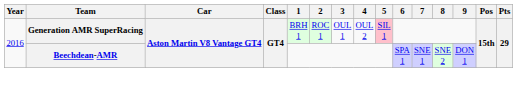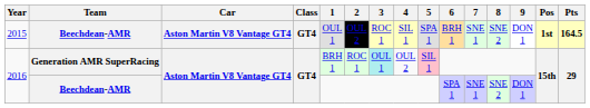 <table class="wikitable" style="text-align:center; font-size:85%">
 <tr>
 <th>Year</th>
 <th>Team</th>
 <th>Car</th>
 <th>Class</th>
 <th>1</th>
 <th>2</th>
 <th>3</th>
 <th>4</th>
 <th>5</th>
 <th>6</th>
 <th>7</th>
 <th>8</th>
 <th>9</th>
 <th>Pos</th>
 <th>Pts</th>
 </tr>
 <tr>
+<td><a href='#'>2015</a></td>
+<th nowrap><a href='#'>Beechdean</a>-<a href='#'>AMR</a></th>
+<th nowrap><a href='#'>Aston Martin V8 Vantage GT4</a></th>
+<th>GT4</th>
+<td style="background:#DFDFDF;"><a href='#'>OUL<br>1</a><br></td>
+<td style="background:#000000; color:white"><a href='#'><span>OUL<br>2</span></a><br></td>
+<td style="background:#FFFFBF;"><a href='#'>ROC<br>1</a><br></td>
+<td style="background:#FFFFBF;"><a href='#'>SIL<br>1</a><br></td>
+<td style="background:#DFDFDF;"><a href='#'>SPA<br>1</a><br></td>
+<td style="background:#FFDF9F;"><a href='#'>BRH<br>1</a><br></td>
+<td style="background:#DFFFDF;"><a href='#'>SNE<br>1</a><br></td>
+<td style="background:#DFFFDF;"><a href='#'>SNE<br>2</a><br></td>
+<td style="background:#FFFFFF;"><a href='#'>DON<br>1</a><br></td>
+<th style="background:#FFFFBF;">1st</th>
+<th style="background:#FFFFBF;">164.5</th>
+</tr>
+<tr>
 <td rowspan=2><a href='#'>2016</a></td>
 <th nowrap>Generation AMR SuperRacing</th>
 <th rowspan=2 nowrap><a href='#'>Aston Martin V8 Vantage GT4</a></th>
 <th rowspan=2>GT4</th>
 <td style="background:#DFFFDF;"><a href='#'>BRH<br>1</a><br></td>
 <td style="background:#DFFFDF;"><a href='#'>ROC<br>1</a><br></td>
-<td><a href='#'>OUL<br>1</a></td>
+<td style="background: paleturquoise;"><a href='#'>OUL<br>1</a></td>
 <td><a href='#'>OUL<br>2</a></td>
 <td style="background: pink;"><a href='#'>SIL<br>1</a></td>
 <td colspan=4></td>
 <th rowspan=2>15th</th>
 <th rowspan=2>29</th>
 </tr>
 <tr>
 <th nowrap><a href='#'>Beechdean</a>-<a href='#'>AMR</a></th>
 <td colspan=5></td>
 <td style="background:#CFCFFF;"><a href='#'>SPA<br>1</a><br></td>
 <td style="background:#CFCFFF;"><a href='#'>SNE<br>1</a><br></td>
 <td style="background:#DFFFDF;"><a href='#'>SNE<br>2</a><br></td>
 <td style="background:#CFCFFF;"><a href='#'>DON<br>1</a><br></td>
 </tr>
 </table>
